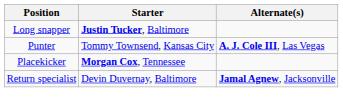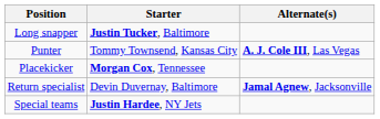 <table class="wikitable">
 <tr>
 <th>Position</th>
 <th>Starter</th>
 <th>Alternate(s)</th>
 </tr>
 <tr>
 <td style="text-align:center"><a href='#'>Long snapper</a></td>
 <td> <strong><a href='#'>Justin Tucker</a></strong>, <a href='#'>Baltimore</a></td>
 <td></td>
 </tr>
 <tr>
 <td style="text-align:center"><a href='#'>Punter</a></td>
 <td> <a href='#'>Tommy Townsend</a>, <a href='#'>Kansas City</a></td>
 <td> <strong><a href='#'>A. J. Cole III</a></strong>, <a href='#'>Las Vegas</a></td>
 </tr>
 <tr>
 <td style="text-align:center"><a href='#'>Placekicker</a></td>
 <td> <strong><a href='#'>Morgan Cox</a></strong>, <a href='#'>Tennessee</a></td>
 <td></td>
 </tr>
 <tr>
 <td style="text-align:center"><a href='#'>Return specialist</a></td>
 <td> <a href='#'>Devin Duvernay</a>, <a href='#'>Baltimore</a></td>
 <td> <strong><a href='#'>Jamal Agnew</a></strong>, <a href='#'>Jacksonville</a></td>
 </tr>
+<tr>
+<td style="text-align:center"><a href='#'>Special teams</a></td>
+<td> <strong><a href='#'>Justin Hardee</a></strong>, <a href='#'>NY Jets</a></td>
+<td></td>
+</tr>
 </table>
